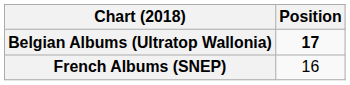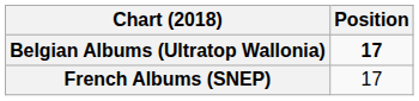 <table class="wikitable sortable plainrowheaders" style="text-align:center">
 <tr>
 <th scope="col">Chart (2018)</th>
 <th scope="col">Position</th>
 </tr>
 <tr>
 <th scope="row">Belgian Albums (Ultratop Wallonia)</th>
 <td><strong>17</strong></td>
 </tr>
 <tr>
 <th scope="row">French Albums (SNEP)</th>
-<td>16</td>
+<td>17</td>
 </tr>
 </table>
